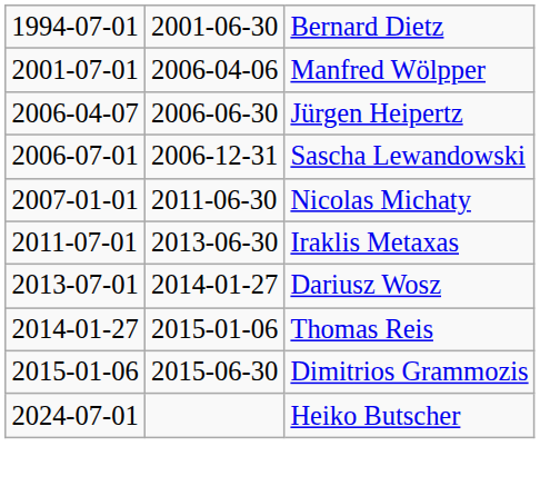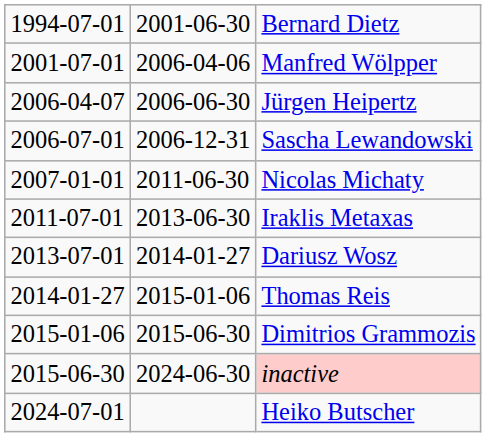 <table class="wikitable">
 <tr>
 <td>1994-07-01</td>
 <td>2001-06-30</td>
 <td><a href='#'>Bernard Dietz</a></td>
 </tr>
 <tr>
 <td>2001-07-01</td>
 <td>2006-04-06</td>
 <td><a href='#'>Manfred Wölpper</a></td>
 </tr>
 <tr>
 <td>2006-04-07</td>
 <td>2006-06-30</td>
 <td><a href='#'>Jürgen Heipertz</a></td>
 </tr>
 <tr>
 <td>2006-07-01</td>
 <td>2006-12-31</td>
 <td><a href='#'>Sascha Lewandowski</a></td>
 </tr>
 <tr>
 <td>2007-01-01</td>
 <td>2011-06-30</td>
 <td><a href='#'>Nicolas Michaty</a></td>
 </tr>
 <tr>
 <td>2011-07-01</td>
 <td>2013-06-30</td>
 <td><a href='#'>Iraklis Metaxas</a></td>
 </tr>
 <tr>
 <td>2013-07-01</td>
 <td>2014-01-27</td>
 <td><a href='#'>Dariusz Wosz</a></td>
 </tr>
 <tr>
 <td>2014-01-27</td>
 <td>2015-01-06</td>
 <td><a href='#'>Thomas Reis</a></td>
 </tr>
 <tr>
 <td>2015-01-06</td>
 <td>2015-06-30</td>
 <td><a href='#'>Dimitrios Grammozis</a></td>
 </tr>
 <tr>
+<td>2015-06-30</td>
+<td>2024-06-30</td>
+<td style="background:#ffcccc"><em>inactive</em></td>
+</tr>
+<tr>
 <td>2024-07-01</td>
 <td></td>
 <td><a href='#'>Heiko Butscher</a></td>
 </tr>
 </table>
